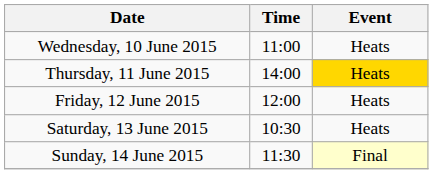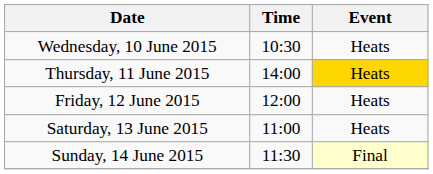 <table class = "wikitable" style="text-align:center;">
 <tr>
 <th width=220>Date</th>
 <th width=50>Time</th>
 <th width=100>Event</th>
 </tr>
 <tr>
 <td>Wednesday, 10 June 2015</td>
-<td>11:00</td>
+<td>10:30</td>
 <td>Heats</td>
 </tr>
 <tr>
 <td>Thursday, 11 June 2015</td>
 <td>14:00</td>
 <td style="background: gold;">Heats</td>
 </tr>
 <tr>
 <td>Friday, 12 June 2015</td>
 <td>12:00</td>
 <td>Heats</td>
 </tr>
 <tr>
 <td>Saturday, 13 June 2015</td>
-<td>10:30</td>
+<td>11:00</td>
 <td>Heats</td>
 </tr>
 <tr>
 <td>Sunday, 14 June 2015</td>
 <td>11:30</td>
 <td bgcolor=ffffcc>Final</td>
 </tr>
 <tr>
 </tr>
 </table>
